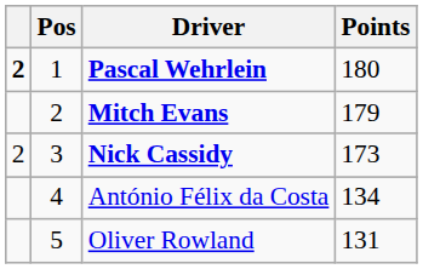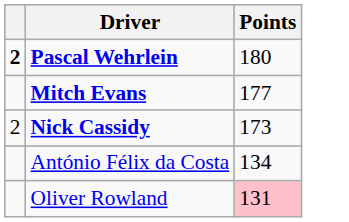 <table class="wikitable" style="font-size: 85%;">
 <tr>
 <th></th>
-<th>Pos</th>
 <th>Driver</th>
 <th>Points</th>
 </tr>
 <tr>
 <td align="left"><strong> 2</strong></td>
-<td align="center">1</td>
 <td> <strong><a href='#'>Pascal Wehrlein</a></strong></td>
 <td align="left">180</td>
 </tr>
 <tr>
 <td align="left"></td>
-<td align="center">2</td>
 <td> <strong><a href='#'>Mitch Evans</a></strong></td>
-<td align="left">179</td>
+<td align="left">177</td>
 </tr>
 <tr>
 <td align="left"> 2</td>
-<td align="center">3</td>
 <td> <strong><a href='#'>Nick Cassidy</a></strong></td>
 <td align="left">173</td>
 </tr>
 <tr>
 <td align="left"></td>
-<td align="center">4</td>
 <td> <a href='#'>António Félix da Costa</a></td>
 <td align="left">134</td>
 </tr>
 <tr>
 <td align="left"></td>
-<td align="center">5</td>
 <td> <a href='#'>Oliver Rowland</a></td>
-<td align="left">131</td>
+<td align="left" style="background: pink;">131</td>
 </tr>
 </table>
